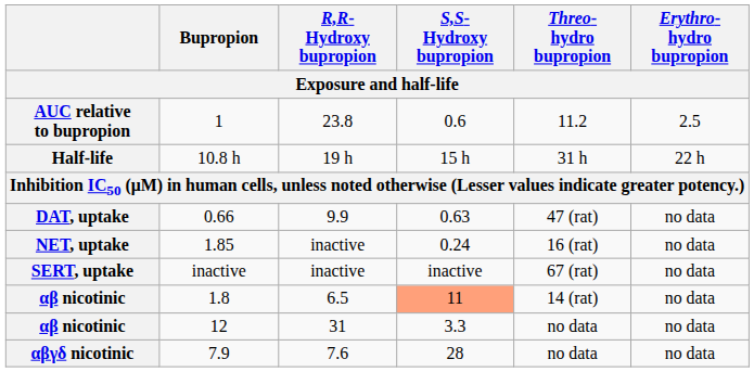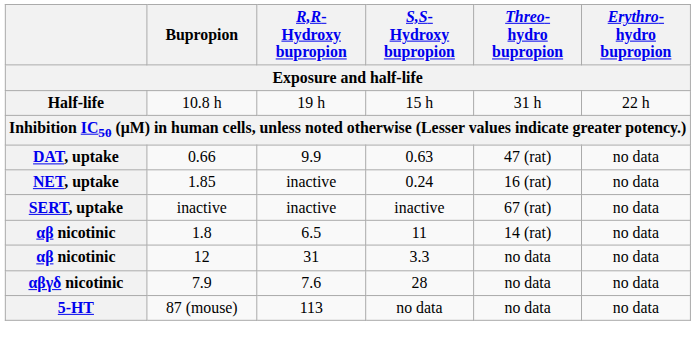 <table class="wikitable plainrowheaders" style="margin:1em auto 1em 1em;">
 <tr style="text-align:center;">
 <th scope="col"> </th>
 <th scope="col">Bupropion</th>
 <th scope="col"><a href='#'><em>R,R</em>-<br>Hydroxy<br>bupropion</a></th>
 <th scope="col"><a href='#'><em>S,S</em>-<br>Hydroxy<br>bupropion</a></th>
 <th scope="col"><a href='#'><em>Threo</em>-<br>hydro<br>bupropion</a></th>
 <th scope="col"><a href='#'><em>Erythro</em>-<br>hydro<br>bupropion</a></th>
 </tr>
 <tr style="text-align:center;">
 <th scope="row" colspan="6">Exposure and half-life</th>
-</tr>
-<tr style="text-align:center;">
-<th scope="row"><a href='#'>AUC</a> relative<br>to bupropion</th>
-<td>1</td>
-<td>23.8</td>
-<td>0.6</td>
-<td>11.2</td>
-<td>2.5</td>
 </tr>
 <tr style="text-align:center;">
 <th scope="row">Half-life</th>
 <td>10.8 h</td>
 <td>19 h</td>
 <td>15 h</td>
 <td>31 h</td>
 <td>22 h</td>
 </tr>
 <tr style="text-align:center;">
 <th scope="row" colspan="6">Inhibition <a href='#'>IC<sub>50</sub></a> (μM) in human cells, unless noted otherwise (Lesser values indicate greater potency.)</th>
 </tr>
 <tr style="text-align:center;">
 <th scope="row"><a href='#'>DAT</a>, uptake</th>
 <td>0.66</td>
 <td>9.9</td>
 <td>0.63</td>
 <td>47 (rat)</td>
 <td>no data</td>
 </tr>
 <tr style="text-align:center;">
 <th scope="row"><a href='#'>NET</a>, uptake</th>
 <td>1.85</td>
 <td>inactive</td>
 <td>0.24</td>
 <td>16 (rat)</td>
 <td>no data</td>
 </tr>
 <tr style="text-align:center;">
 <th scope="row"><a href='#'>SERT</a>, uptake</th>
 <td>inactive</td>
 <td>inactive</td>
 <td>inactive</td>
 <td>67 (rat)</td>
 <td>no data</td>
 </tr>
 <tr style="text-align:center;">
 <th scope="row"><a href='#'>αβ</a> nicotinic</th>
 <td>1.8</td>
 <td>6.5</td>
-<td style="background: lightsalmon;">11</td>
+<td>11</td>
 <td>14 (rat)</td>
 <td>no data</td>
 </tr>
 <tr style="text-align:center;">
 <th scope="row"><a href='#'>αβ</a> nicotinic</th>
 <td>12</td>
 <td>31</td>
 <td>3.3</td>
 <td>no data</td>
 <td>no data</td>
 </tr>
 <tr style="text-align:center;">
 <th scope="row"><a href='#'>αβγδ</a> nicotinic</th>
 <td>7.9</td>
 <td>7.6</td>
 <td>28</td>
 <td>no data</td>
 <td>no data</td>
 </tr>
+<tr style="text-align:center;">
+<th scope="row"><a href='#'>5-HT</a></th>
+<td>87 (mouse)</td>
+<td>113</td>
+<td>no data</td>
+<td>no data</td>
+<td>no data</td>
+</tr>
 </table>
